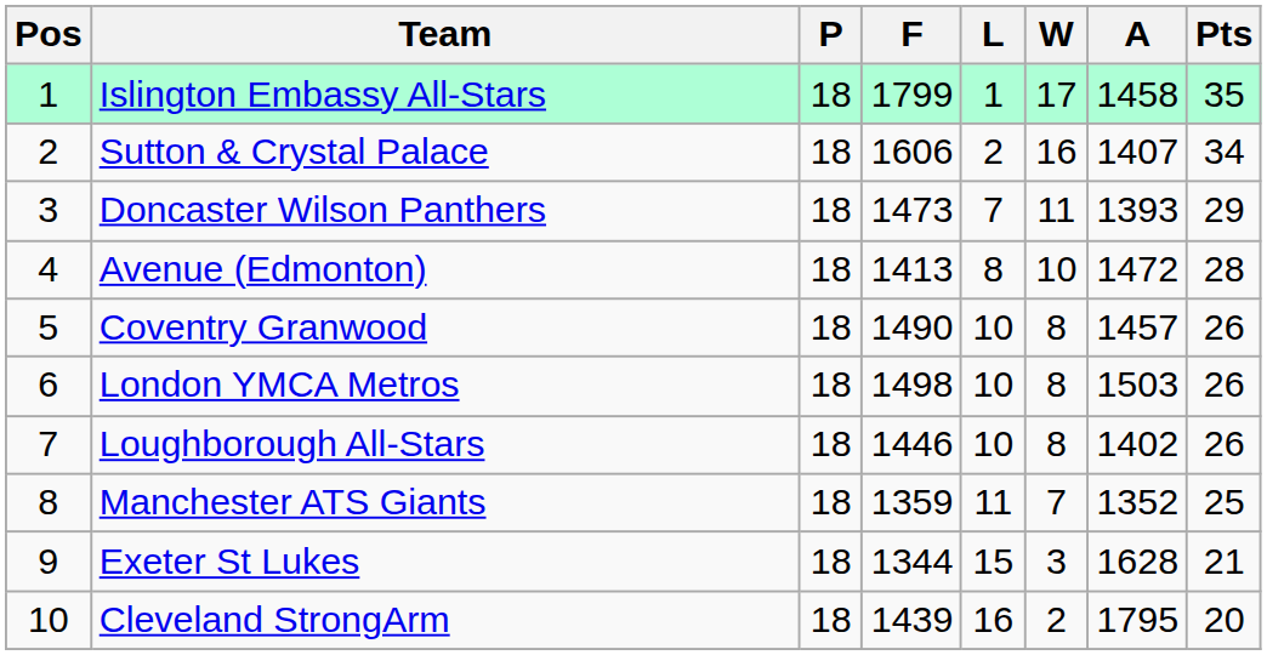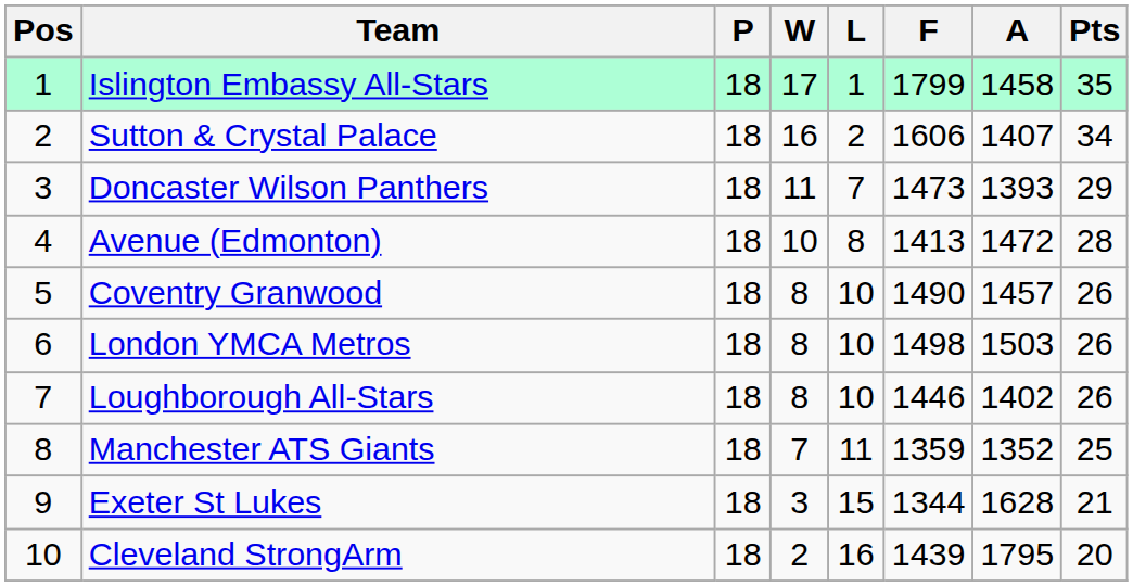 <table class="wikitable" style="font-size: 100%">
 <tr>
 <th width=20>Pos</th>
 <th width=300>Team</th>
 <th width=20>P</th>
+<th width=20>W</th>
+<th width=20>L</th>
 <th width=25>F</th>
-<th width=20>L</th>
-<th width=20>W</th>
 <th width=25>A</th>
 <th width=20>Pts</th>
 </tr>
 <tr align=center style="background: #ADFFD6;">
 <td>1</td>
 <td align="left"><a href='#'>Islington Embassy All-Stars</a></td>
 <td>18</td>
+<td>17</td>
+<td>1</td>
 <td>1799</td>
-<td>1</td>
-<td>17</td>
 <td>1458</td>
 <td>35</td>
 </tr>
 <tr align=center>
 <td>2</td>
 <td align="left"><a href='#'>Sutton & Crystal Palace</a></td>
 <td>18</td>
+<td>16</td>
+<td>2</td>
 <td>1606</td>
-<td>2</td>
-<td>16</td>
 <td>1407</td>
 <td>34</td>
 </tr>
 <tr align=center>
 <td>3</td>
 <td align="left"><a href='#'>Doncaster Wilson Panthers</a></td>
 <td>18</td>
+<td>11</td>
+<td>7</td>
 <td>1473</td>
-<td>7</td>
-<td>11</td>
 <td>1393</td>
 <td>29</td>
 </tr>
 <tr align=center>
 <td>4</td>
 <td align="left"><a href='#'>Avenue (Edmonton)</a></td>
 <td>18</td>
+<td>10</td>
+<td>8</td>
 <td>1413</td>
-<td>8</td>
-<td>10</td>
 <td>1472</td>
 <td>28</td>
 </tr>
 <tr align=center>
 <td>5</td>
 <td align="left"><a href='#'>Coventry Granwood</a></td>
 <td>18</td>
+<td>8</td>
+<td>10</td>
 <td>1490</td>
-<td>10</td>
-<td>8</td>
 <td>1457</td>
 <td>26</td>
 </tr>
 <tr align=center>
 <td>6</td>
 <td align="left"><a href='#'>London YMCA Metros</a></td>
 <td>18</td>
+<td>8</td>
+<td>10</td>
 <td>1498</td>
-<td>10</td>
-<td>8</td>
 <td>1503</td>
 <td>26</td>
 </tr>
 <tr align=center>
 <td>7</td>
 <td align="left"><a href='#'>Loughborough All-Stars</a></td>
 <td>18</td>
+<td>8</td>
+<td>10</td>
 <td>1446</td>
-<td>10</td>
-<td>8</td>
 <td>1402</td>
 <td>26</td>
 </tr>
 <tr align=center>
 <td>8</td>
 <td align="left"><a href='#'>Manchester ATS Giants</a></td>
 <td>18</td>
+<td>7</td>
+<td>11</td>
 <td>1359</td>
-<td>11</td>
-<td>7</td>
 <td>1352</td>
 <td>25</td>
 </tr>
 <tr align=center>
 <td>9</td>
 <td align="left"><a href='#'>Exeter St Lukes</a></td>
 <td>18</td>
+<td>3</td>
+<td>15</td>
 <td>1344</td>
-<td>15</td>
-<td>3</td>
 <td>1628</td>
 <td>21</td>
 </tr>
 <tr align=center>
 <td>10</td>
 <td align="left"><a href='#'>Cleveland StrongArm</a></td>
 <td>18</td>
+<td>2</td>
+<td>16</td>
 <td>1439</td>
-<td>16</td>
-<td>2</td>
 <td>1795</td>
 <td>20</td>
 </tr>
 </table>
